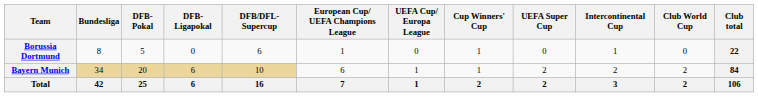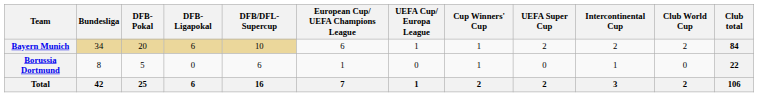 <table class="wikitable" style="text-align:center; font-size: 90%">
 <tr>
 <th>Team</th>
 <th>Bundesliga</th>
 <th>DFB-Pokal</th>
 <th>DFB-Ligapokal</th>
 <th>DFB/DFL-Supercup</th>
 <th>European Cup/<br>UEFA Champions League</th>
 <th>UEFA Cup/<br>Europa League</th>
 <th>Cup Winners' Cup</th>
 <th>UEFA Super Cup</th>
 <th>Intercontinental Cup</th>
 <th>Club World Cup</th>
 <th>Club total</th>
 </tr>
 <tr>
+<th><a href='#'>Bayern Munich</a></th>
+<td style=background:#EBD79B>34</td>
+<td style=background:#EBD79B>20</td>
+<td style=background:#EBD79B>6</td>
+<td style=background:#EBD79B>10</td>
+<td>6</td>
+<td>1</td>
+<td>1</td>
+<td>2</td>
+<td>2</td>
+<td>2</td>
+<th>84</th>
+</tr>
+<tr>
 <th><a href='#'>Borussia Dortmund</a></th>
 <td>8</td>
 <td>5</td>
 <td>0</td>
 <td>6</td>
 <td>1</td>
 <td>0</td>
 <td>1</td>
 <td>0</td>
 <td>1</td>
 <td>0</td>
 <th>22</th>
-</tr>
-<tr>
-<th><a href='#'>Bayern Munich</a></th>
-<td style=background:#EBD79B>34</td>
-<td style=background:#EBD79B>20</td>
-<td style=background:#EBD79B>6</td>
-<td style=background:#EBD79B>10</td>
-<td>6</td>
-<td>1</td>
-<td>1</td>
-<td>2</td>
-<td>2</td>
-<td>2</td>
-<th>84</th>
 </tr>
 <tr>
 <th>Total</th>
 <th>42</th>
 <th>25</th>
 <th>6</th>
 <th>16</th>
 <th>7</th>
 <th>1</th>
 <th>2</th>
 <th>2</th>
 <th>3</th>
 <th>2</th>
 <th>106</th>
 </tr>
 </table>
